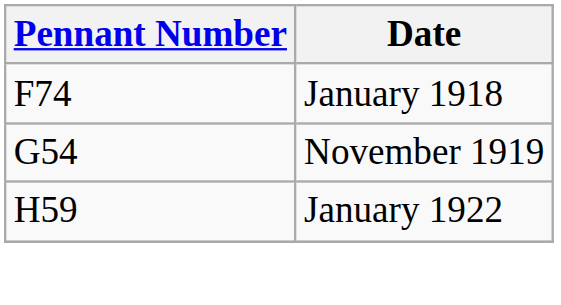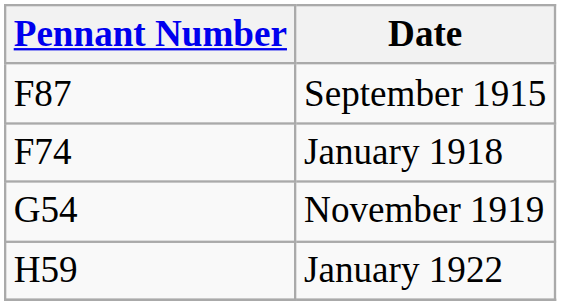 <table class="wikitable" style="text-align:left">
 <tr>
 <th><a href='#'>Pennant Number</a></th>
 <th>Date</th>
+</tr>
+<tr>
+<td>F87</td>
+<td>September 1915</td>
 </tr>
 <tr>
 <td>F74</td>
 <td>January 1918</td>
 </tr>
 <tr>
 <td>G54</td>
 <td>November 1919</td>
 </tr>
 <tr>
 <td>H59</td>
 <td>January 1922</td>
 </tr>
 <tr>
 </tr>
 </table>
